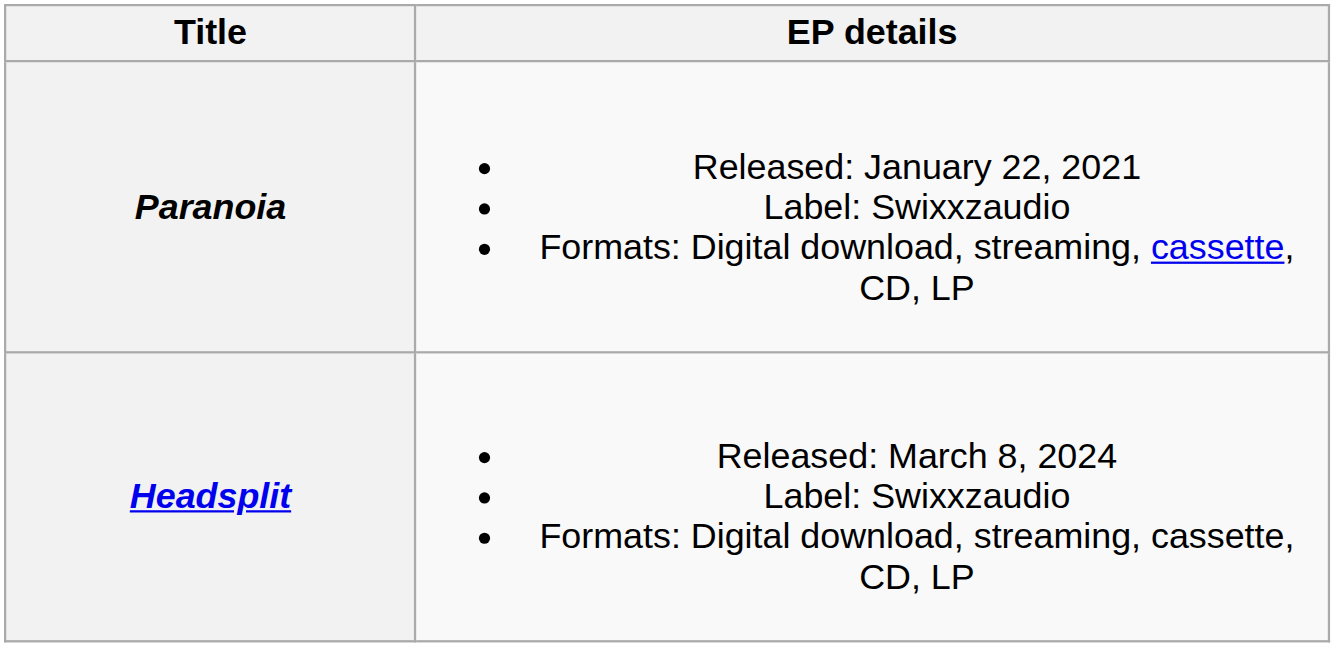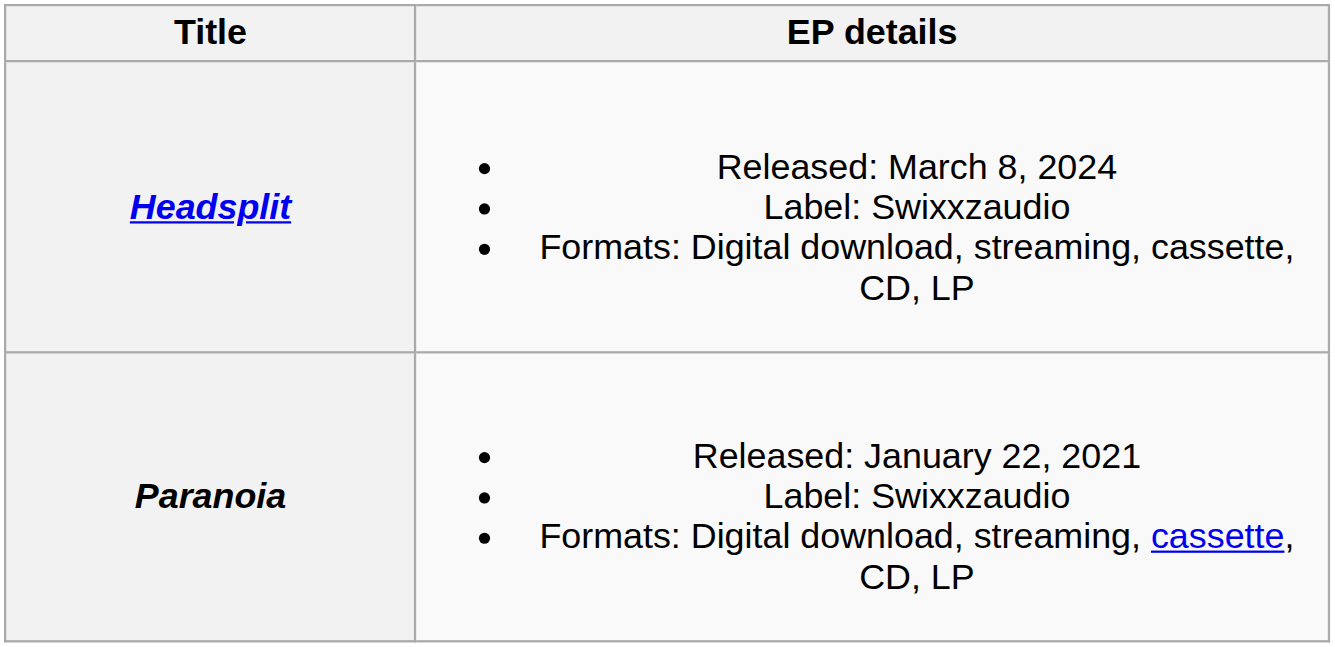 <table class="wikitable plainrowheaders" style="text-align:center;">
 <tr>
 <th scope="col" style="width:11em;">Title</th>
 <th scope="col" style="width:25em;">EP details</th>
 </tr>
 <tr>
+<th scope="row"><em><a href='#'>Headsplit</a></em></th>
+<td><br><ul><li>Released: March 8, 2024</li><li>Label: Swixxzaudio</li><li>Formats: Digital download, streaming, cassette, CD, LP</li></ul></td>
+</tr>
+<tr>
 <th scope="row"><em>Paranoia</em></th>
 <td><br><ul><li>Released: January 22, 2021</li><li>Label: Swixxzaudio</li><li>Formats: Digital download, streaming, <a href='#'>cassette</a>, CD, LP</li></ul></td>
 </tr>
-<tr>
-<th scope="row"><em><a href='#'>Headsplit</a></em></th>
-<td><br><ul><li>Released: March 8, 2024</li><li>Label: Swixxzaudio</li><li>Formats: Digital download, streaming, cassette, CD, LP</li></ul></td>
-</tr>
 </table>
